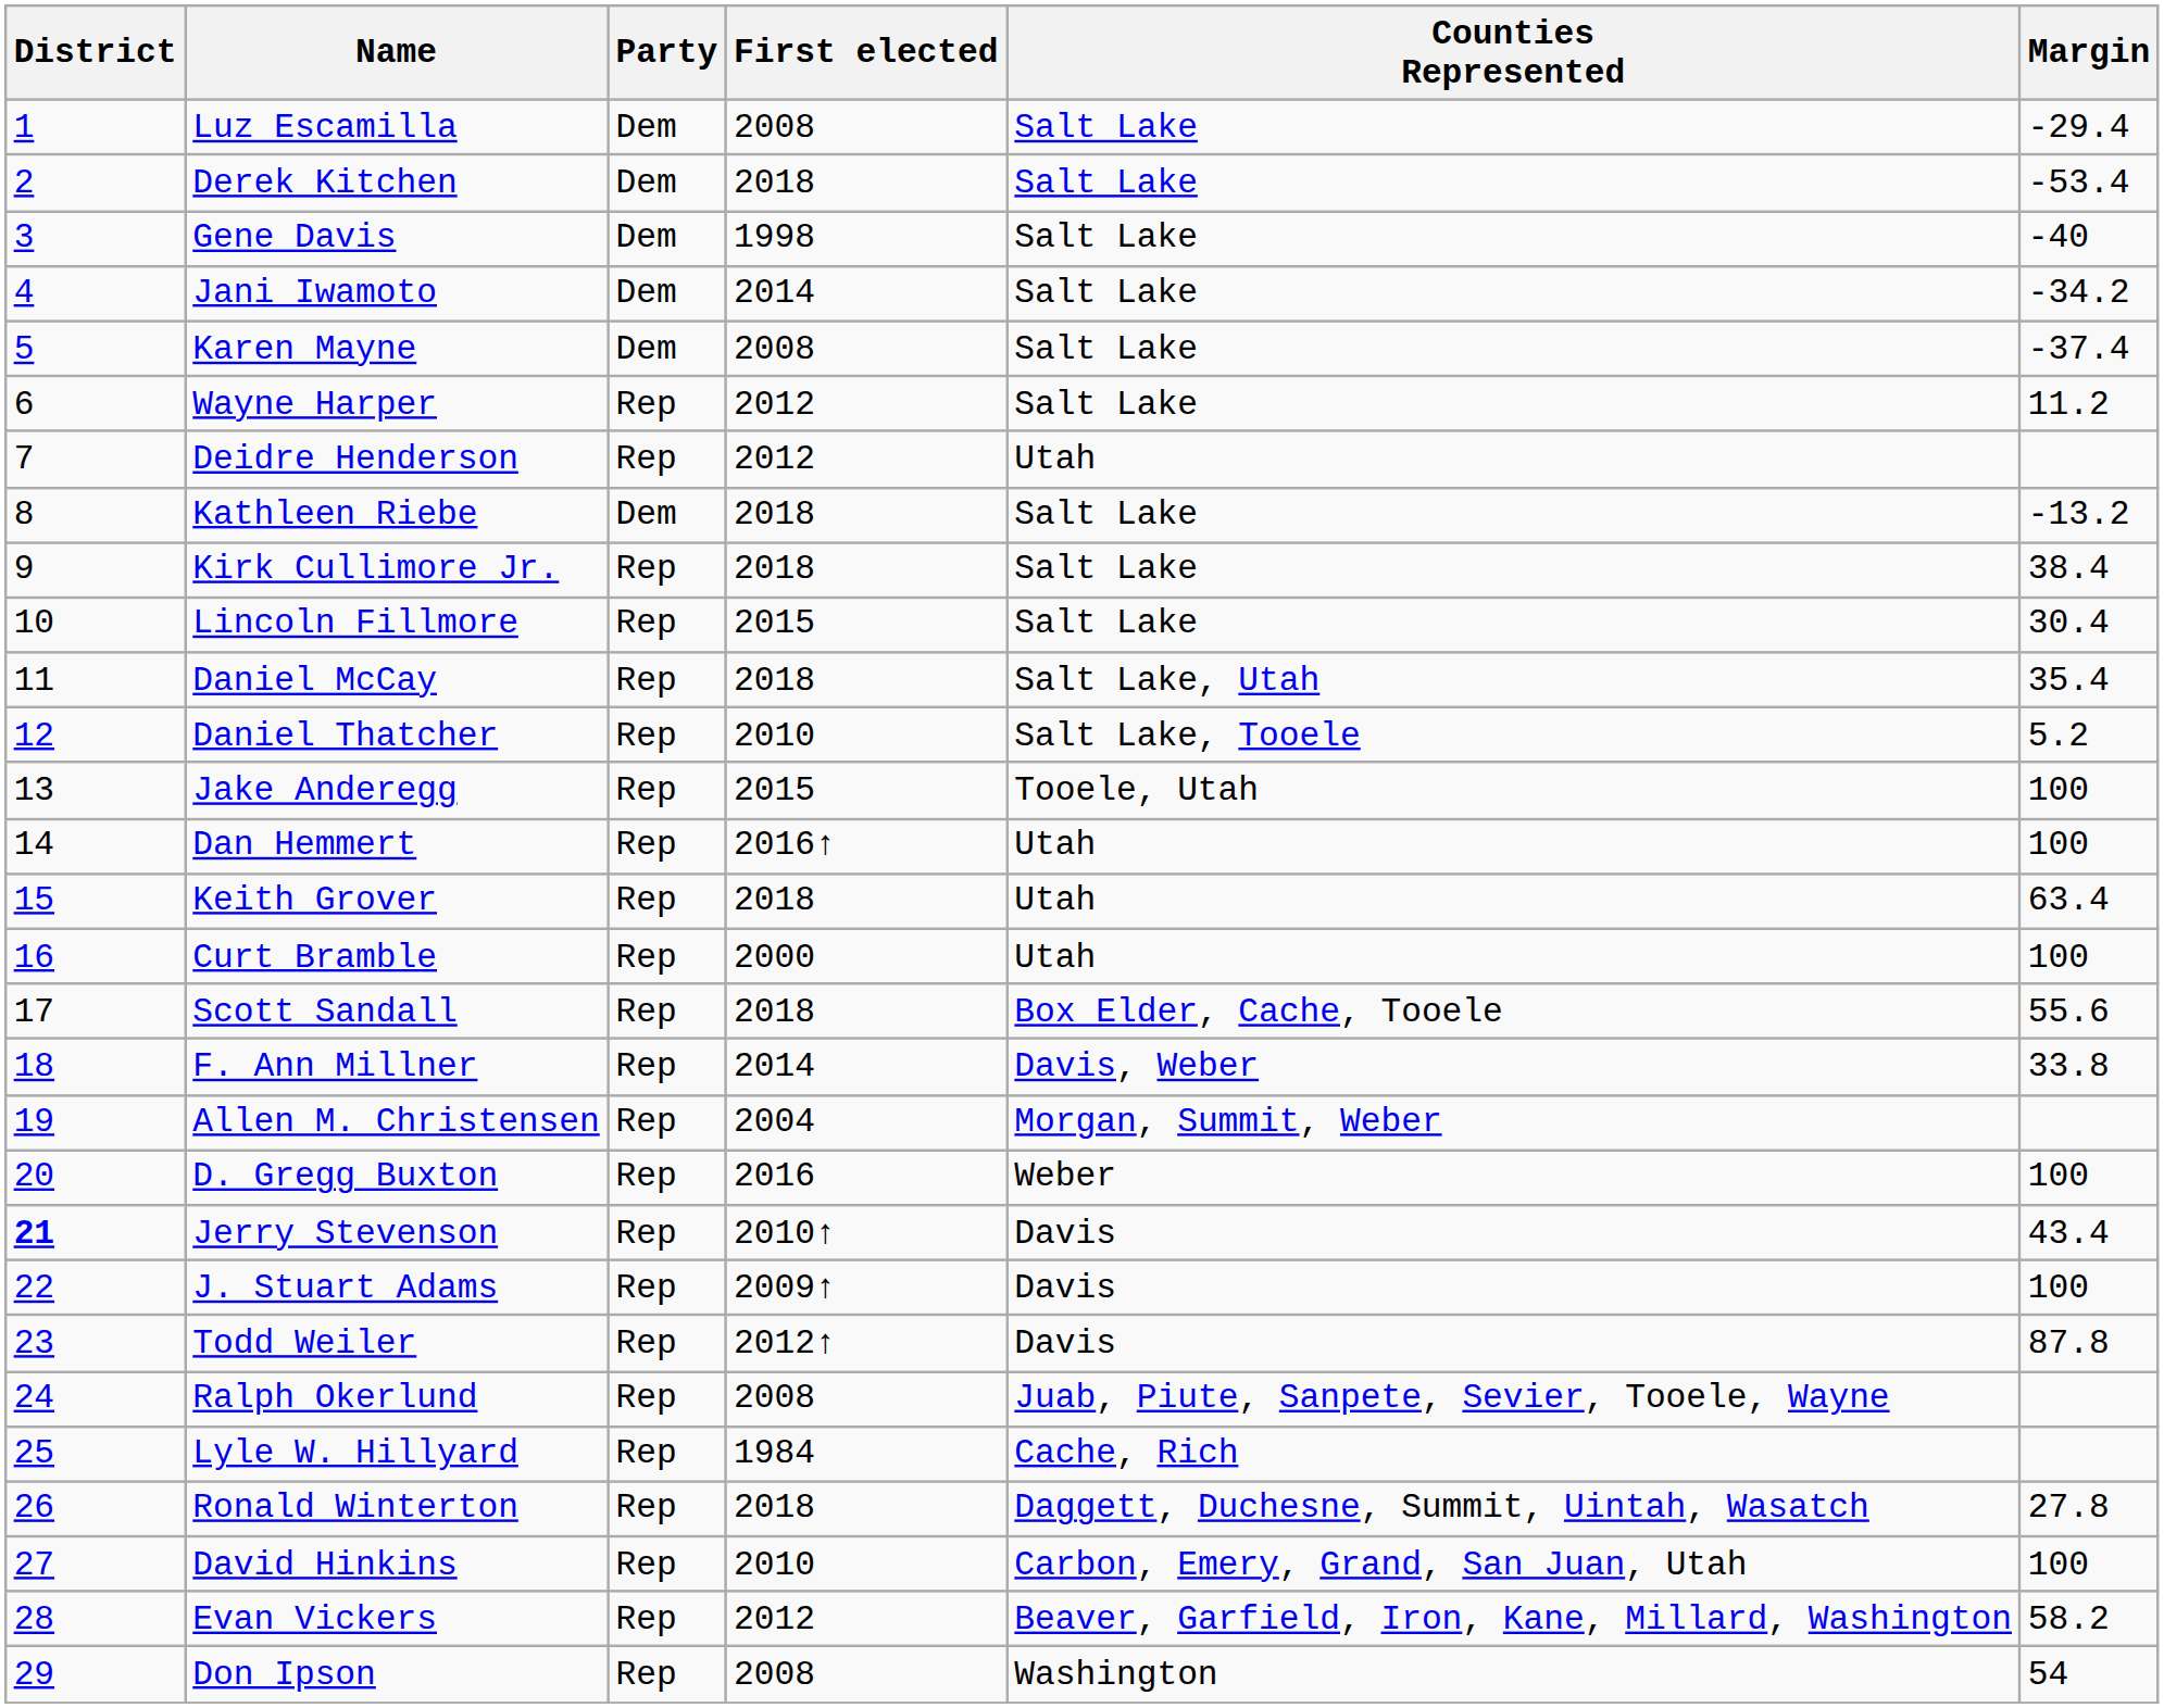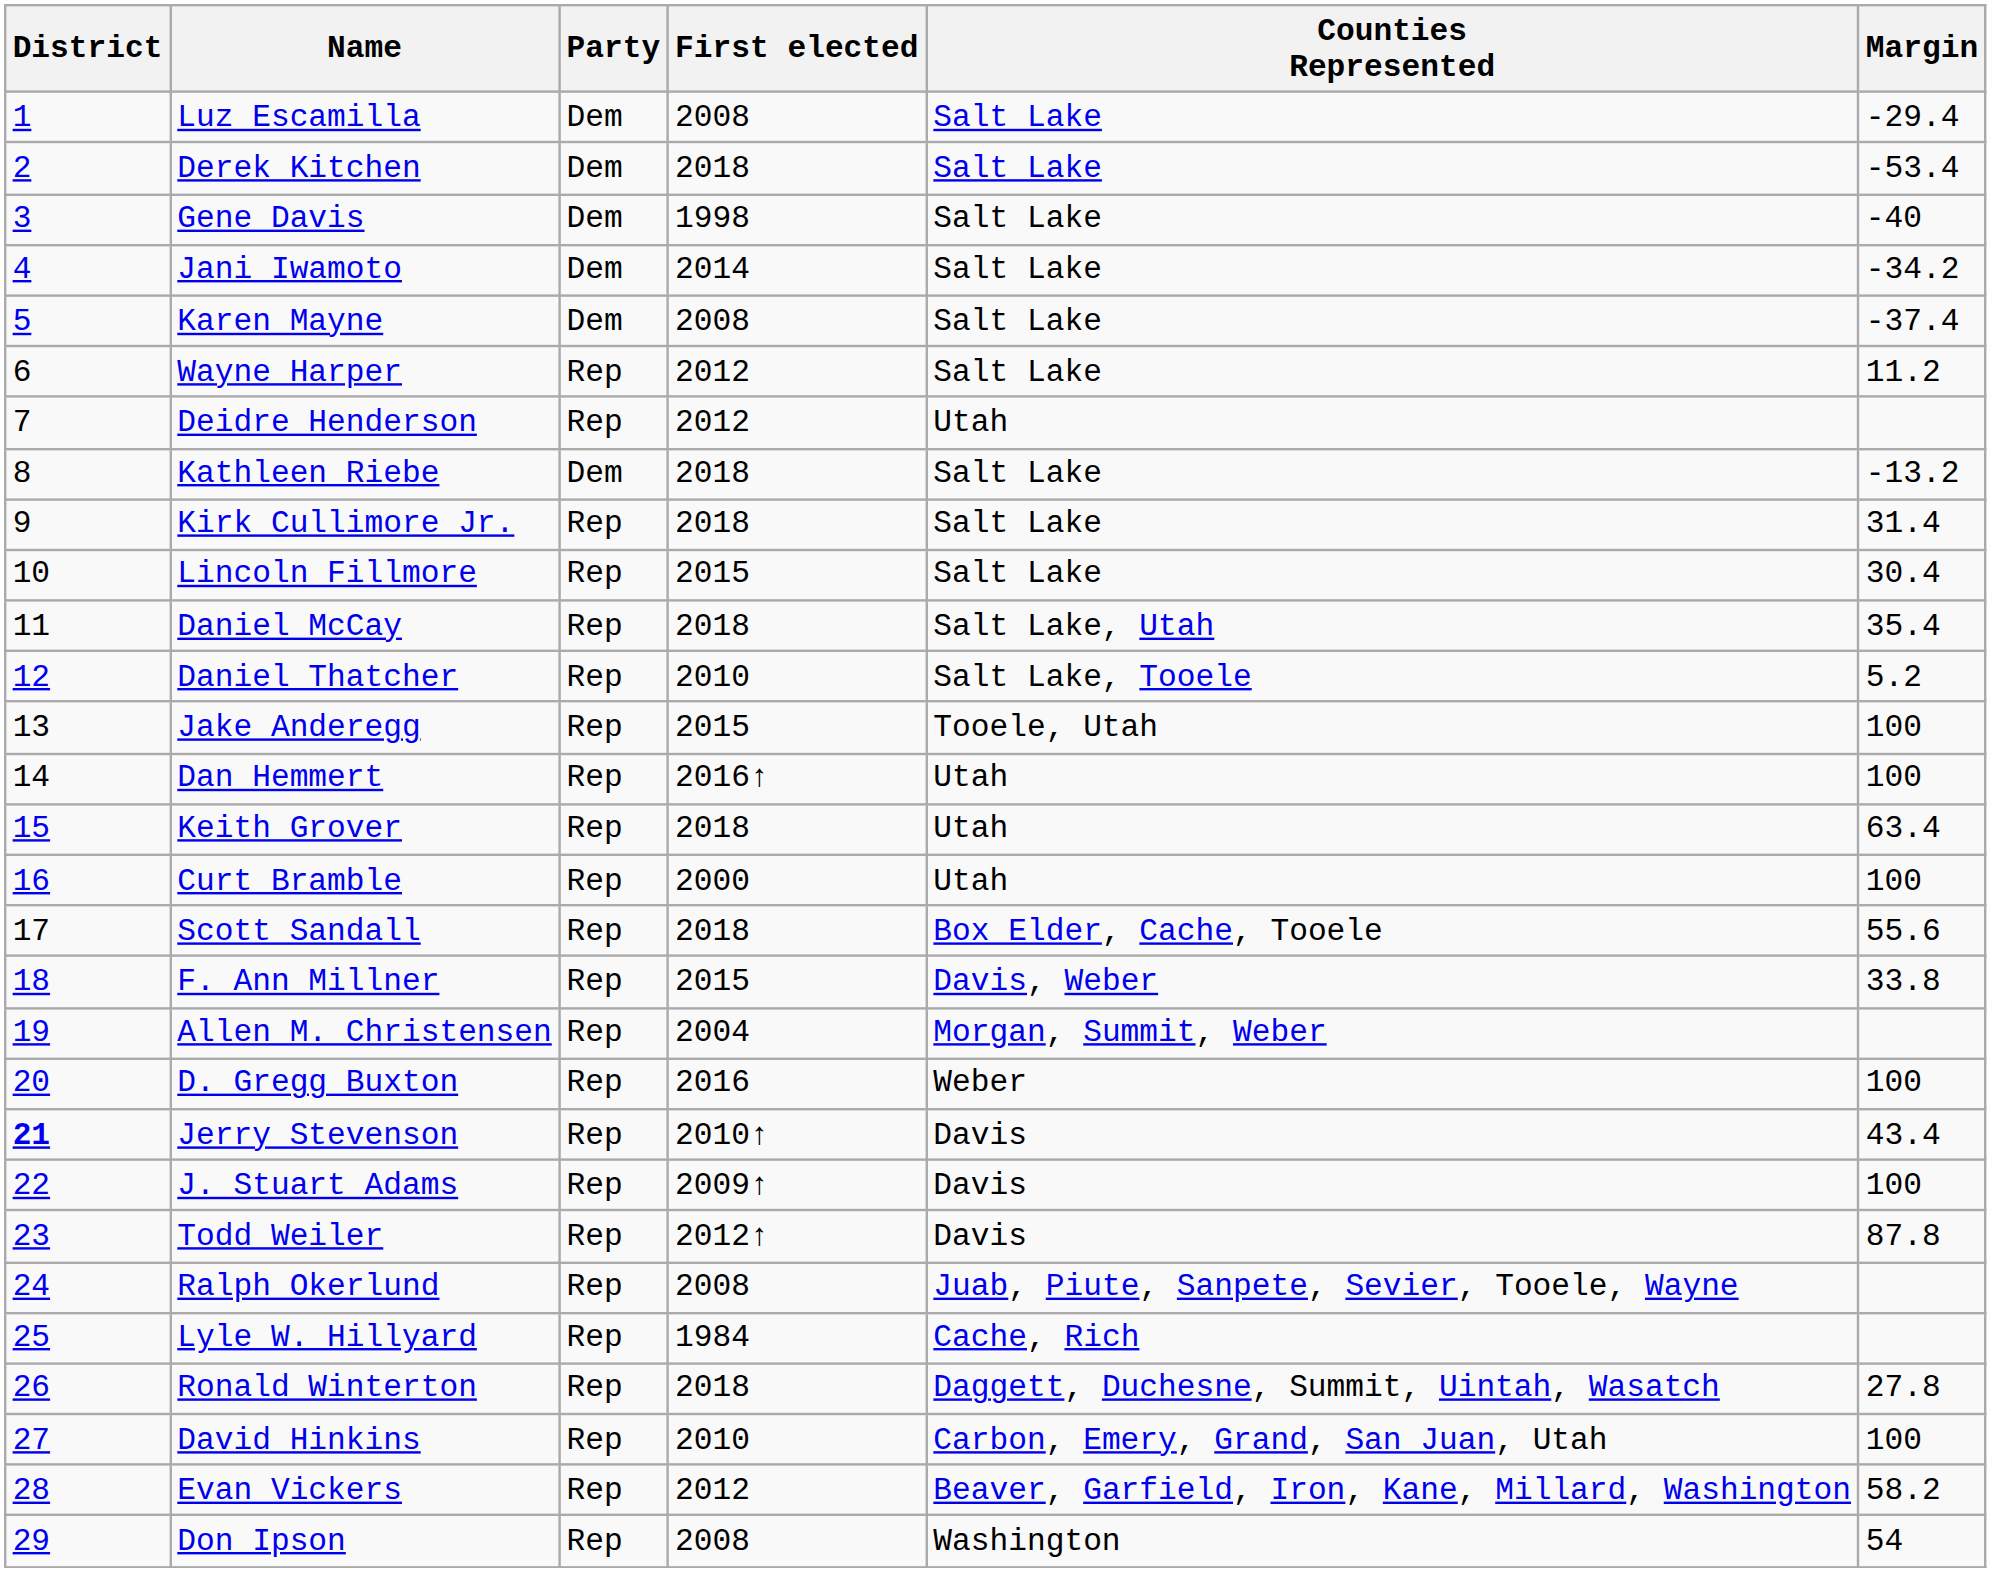 <table class="wikitable sortable">
 <tr>
 <th>District</th>
 <th>Name</th>
 <th>Party</th>
 <th>First elected</th>
 <th>Counties<br>Represented</th>
 <th>Margin</th>
 </tr>
 <tr>
 <td><a href='#'>1</a></td>
 <td><a href='#'>Luz Escamilla</a></td>
 <td>Dem</td>
 <td>2008</td>
 <td><a href='#'>Salt Lake</a></td>
 <td>-29.4</td>
 </tr>
 <tr>
 <td><a href='#'>2</a></td>
 <td><a href='#'>Derek Kitchen</a></td>
 <td>Dem</td>
 <td>2018</td>
 <td><a href='#'>Salt Lake</a></td>
 <td>-53.4</td>
 </tr>
 <tr>
 <td><a href='#'>3</a></td>
 <td><a href='#'>Gene Davis</a></td>
 <td>Dem</td>
 <td>1998</td>
 <td>Salt Lake</td>
 <td>-40</td>
 </tr>
 <tr>
 <td><a href='#'>4</a></td>
 <td><a href='#'>Jani Iwamoto</a></td>
 <td>Dem</td>
 <td>2014</td>
 <td>Salt Lake</td>
 <td>-34.2</td>
 </tr>
 <tr>
 <td><a href='#'>5</a></td>
 <td><a href='#'>Karen Mayne</a></td>
 <td>Dem</td>
 <td>2008</td>
 <td>Salt Lake</td>
 <td>-37.4</td>
 </tr>
 <tr>
 <td>6</td>
 <td><a href='#'>Wayne Harper</a></td>
 <td>Rep</td>
 <td>2012</td>
 <td>Salt Lake</td>
 <td>11.2</td>
 </tr>
 <tr>
 <td>7</td>
 <td><a href='#'>Deidre Henderson</a></td>
 <td>Rep</td>
 <td>2012</td>
 <td>Utah</td>
 <td></td>
 </tr>
 <tr>
 <td>8</td>
 <td><a href='#'>Kathleen Riebe</a></td>
 <td>Dem</td>
 <td>2018</td>
 <td>Salt Lake</td>
 <td>-13.2</td>
 </tr>
 <tr>
 <td>9</td>
 <td><a href='#'>Kirk Cullimore Jr.</a></td>
 <td>Rep</td>
 <td>2018</td>
 <td>Salt Lake</td>
-<td>38.4</td>
+<td>31.4</td>
 </tr>
 <tr>
 <td>10</td>
 <td><a href='#'>Lincoln Fillmore</a></td>
 <td>Rep</td>
 <td>2015</td>
 <td>Salt Lake</td>
 <td>30.4</td>
 </tr>
 <tr>
 <td>11</td>
 <td><a href='#'>Daniel McCay</a></td>
 <td>Rep</td>
 <td>2018</td>
 <td>Salt Lake, <a href='#'>Utah</a></td>
 <td>35.4</td>
 </tr>
 <tr>
 <td><a href='#'>12</a></td>
 <td><a href='#'>Daniel Thatcher</a></td>
 <td>Rep</td>
 <td>2010</td>
 <td>Salt Lake, <a href='#'>Tooele</a></td>
 <td>5.2</td>
 </tr>
 <tr>
 <td>13</td>
 <td><a href='#'>Jake Anderegg</a></td>
 <td>Rep</td>
 <td>2015</td>
 <td>Tooele, Utah</td>
 <td>100</td>
 </tr>
 <tr>
 <td>14</td>
 <td><a href='#'>Dan Hemmert</a></td>
 <td>Rep</td>
 <td>2016↑</td>
 <td>Utah</td>
 <td>100</td>
 </tr>
 <tr>
 <td><a href='#'>15</a></td>
 <td><a href='#'>Keith Grover</a></td>
 <td>Rep</td>
 <td>2018</td>
 <td>Utah</td>
 <td>63.4</td>
 </tr>
 <tr>
 <td><a href='#'>16</a></td>
 <td><a href='#'>Curt Bramble</a></td>
 <td>Rep</td>
 <td>2000</td>
 <td>Utah</td>
 <td>100</td>
 </tr>
 <tr>
 <td>17</td>
 <td><a href='#'>Scott Sandall</a></td>
 <td>Rep</td>
 <td>2018</td>
 <td><a href='#'>Box Elder</a>, <a href='#'>Cache</a>, Tooele</td>
 <td>55.6</td>
 </tr>
 <tr>
 <td><a href='#'>18</a></td>
 <td><a href='#'>F. Ann Millner</a></td>
 <td>Rep</td>
-<td>2014</td>
+<td>2015</td>
 <td><a href='#'>Davis</a>, <a href='#'>Weber</a></td>
 <td>33.8</td>
 </tr>
 <tr>
 <td><a href='#'>19</a></td>
 <td><a href='#'>Allen M. Christensen</a></td>
 <td>Rep</td>
 <td>2004</td>
 <td><a href='#'>Morgan</a>, <a href='#'>Summit</a>, <a href='#'>Weber</a></td>
 <td></td>
 </tr>
 <tr>
 <td><a href='#'>20</a></td>
 <td><a href='#'>D. Gregg Buxton</a></td>
 <td>Rep</td>
 <td>2016</td>
 <td>Weber</td>
 <td>100</td>
 </tr>
 <tr>
 <td><strong><a href='#'>21</a></strong></td>
 <td><a href='#'>Jerry Stevenson</a></td>
 <td>Rep</td>
 <td>2010↑</td>
 <td>Davis</td>
 <td>43.4</td>
 </tr>
 <tr>
 <td><a href='#'>22</a></td>
 <td><a href='#'>J. Stuart Adams</a></td>
 <td>Rep</td>
 <td>2009↑</td>
 <td>Davis</td>
 <td>100</td>
 </tr>
 <tr>
 <td><a href='#'>23</a></td>
 <td><a href='#'>Todd Weiler</a></td>
 <td>Rep</td>
 <td>2012↑</td>
 <td>Davis</td>
 <td>87.8</td>
 </tr>
 <tr>
 <td><a href='#'>24</a></td>
 <td><a href='#'>Ralph Okerlund</a></td>
 <td>Rep</td>
 <td>2008</td>
 <td><a href='#'>Juab</a>, <a href='#'>Piute</a>, <a href='#'>Sanpete</a>, <a href='#'>Sevier</a>, Tooele, <a href='#'>Wayne</a></td>
 <td></td>
 </tr>
 <tr>
 <td><a href='#'>25</a></td>
 <td><a href='#'>Lyle W. Hillyard</a></td>
 <td>Rep</td>
 <td>1984</td>
 <td><a href='#'>Cache</a>, <a href='#'>Rich</a></td>
 <td></td>
 </tr>
 <tr>
 <td><a href='#'>26</a></td>
 <td><a href='#'>Ronald Winterton</a></td>
 <td>Rep</td>
 <td>2018</td>
 <td><a href='#'>Daggett</a>, <a href='#'>Duchesne</a>, Summit, <a href='#'>Uintah</a>, <a href='#'>Wasatch</a></td>
 <td>27.8</td>
 </tr>
 <tr>
 <td><a href='#'>27</a></td>
 <td><a href='#'>David Hinkins</a></td>
 <td>Rep</td>
 <td>2010</td>
 <td><a href='#'>Carbon</a>, <a href='#'>Emery</a>, <a href='#'>Grand</a>, <a href='#'>San Juan</a>, Utah</td>
 <td>100</td>
 </tr>
 <tr>
 <td><a href='#'>28</a></td>
 <td><a href='#'>Evan Vickers</a></td>
 <td>Rep</td>
 <td>2012</td>
 <td><a href='#'>Beaver</a>, <a href='#'>Garfield</a>, <a href='#'>Iron</a>, <a href='#'>Kane</a>, <a href='#'>Millard</a>, <a href='#'>Washington</a></td>
 <td>58.2</td>
 </tr>
 <tr>
 <td><a href='#'>29</a></td>
 <td><a href='#'>Don Ipson</a></td>
 <td>Rep</td>
 <td>2008</td>
 <td>Washington</td>
 <td>54</td>
 </tr>
 <tr>
 </tr>
 </table>
